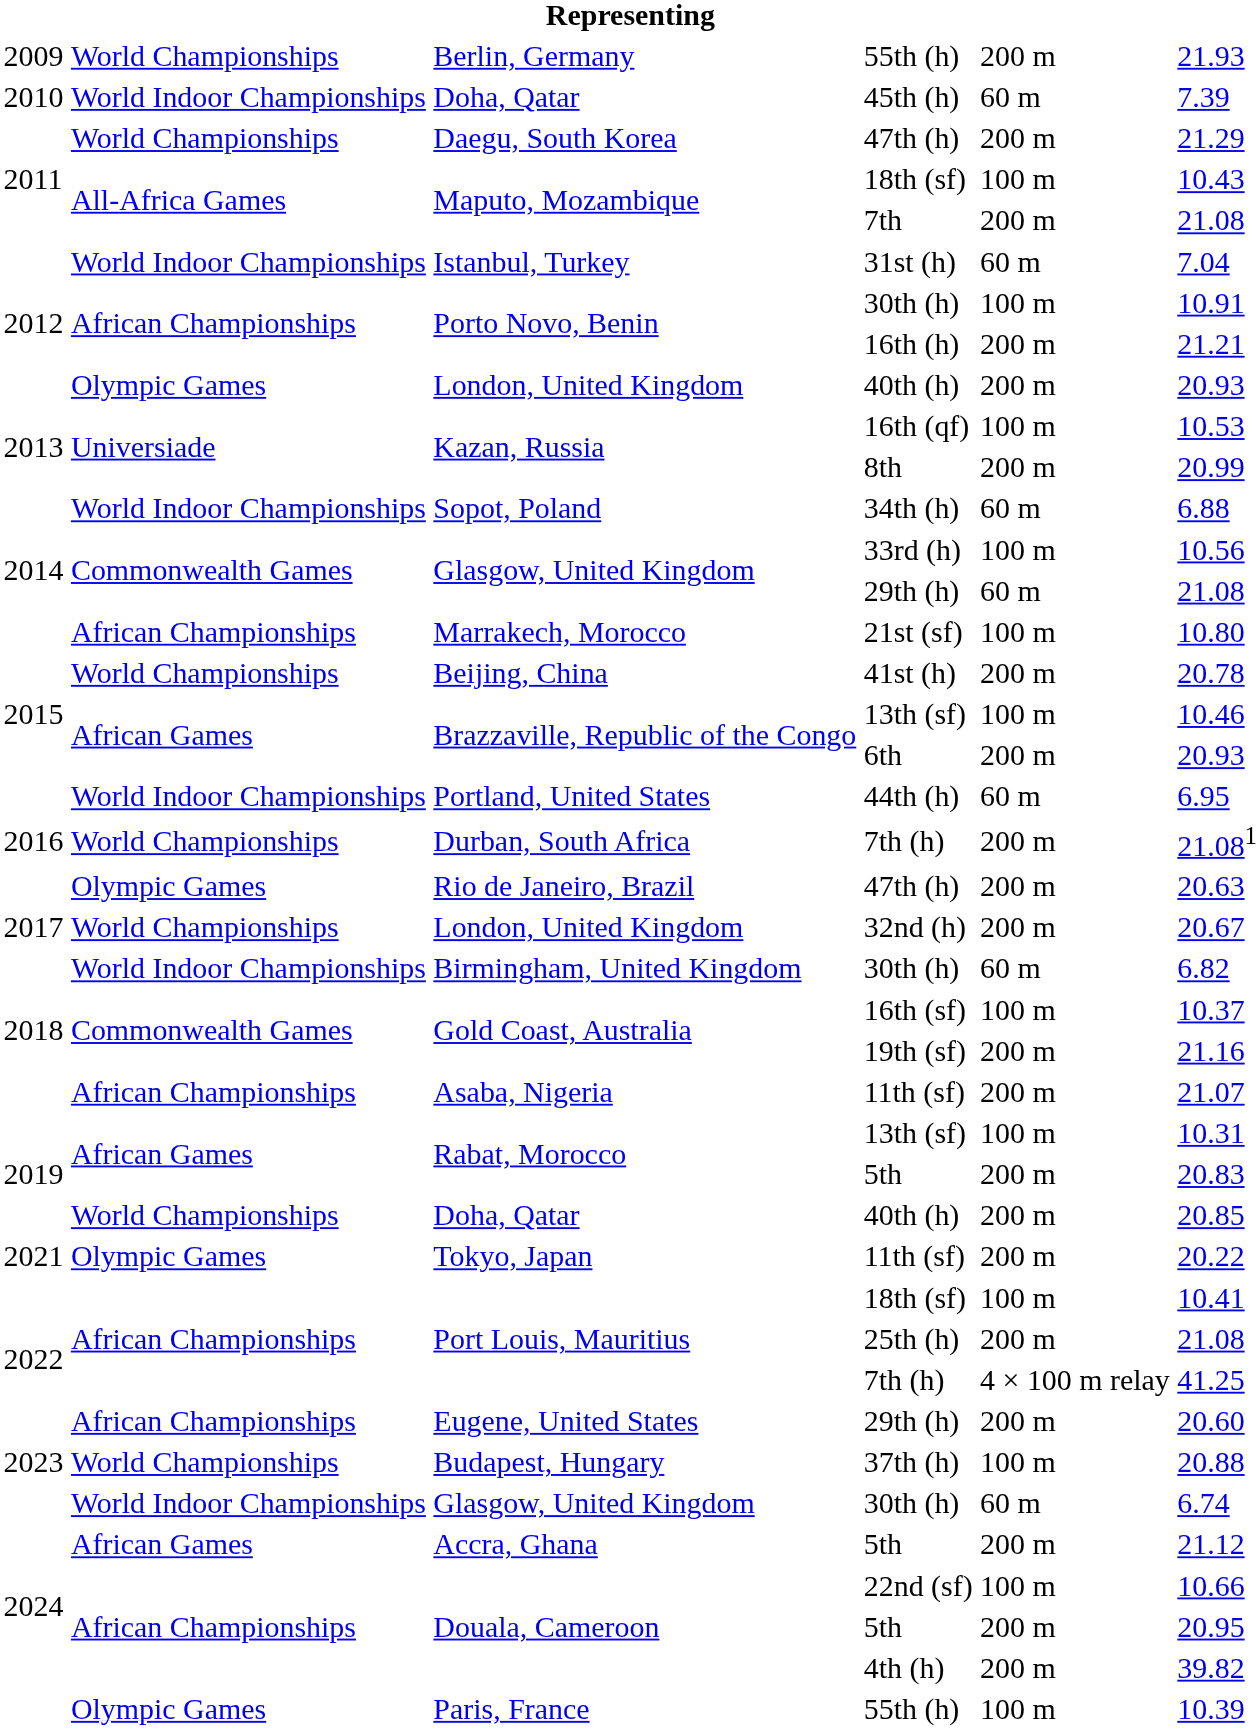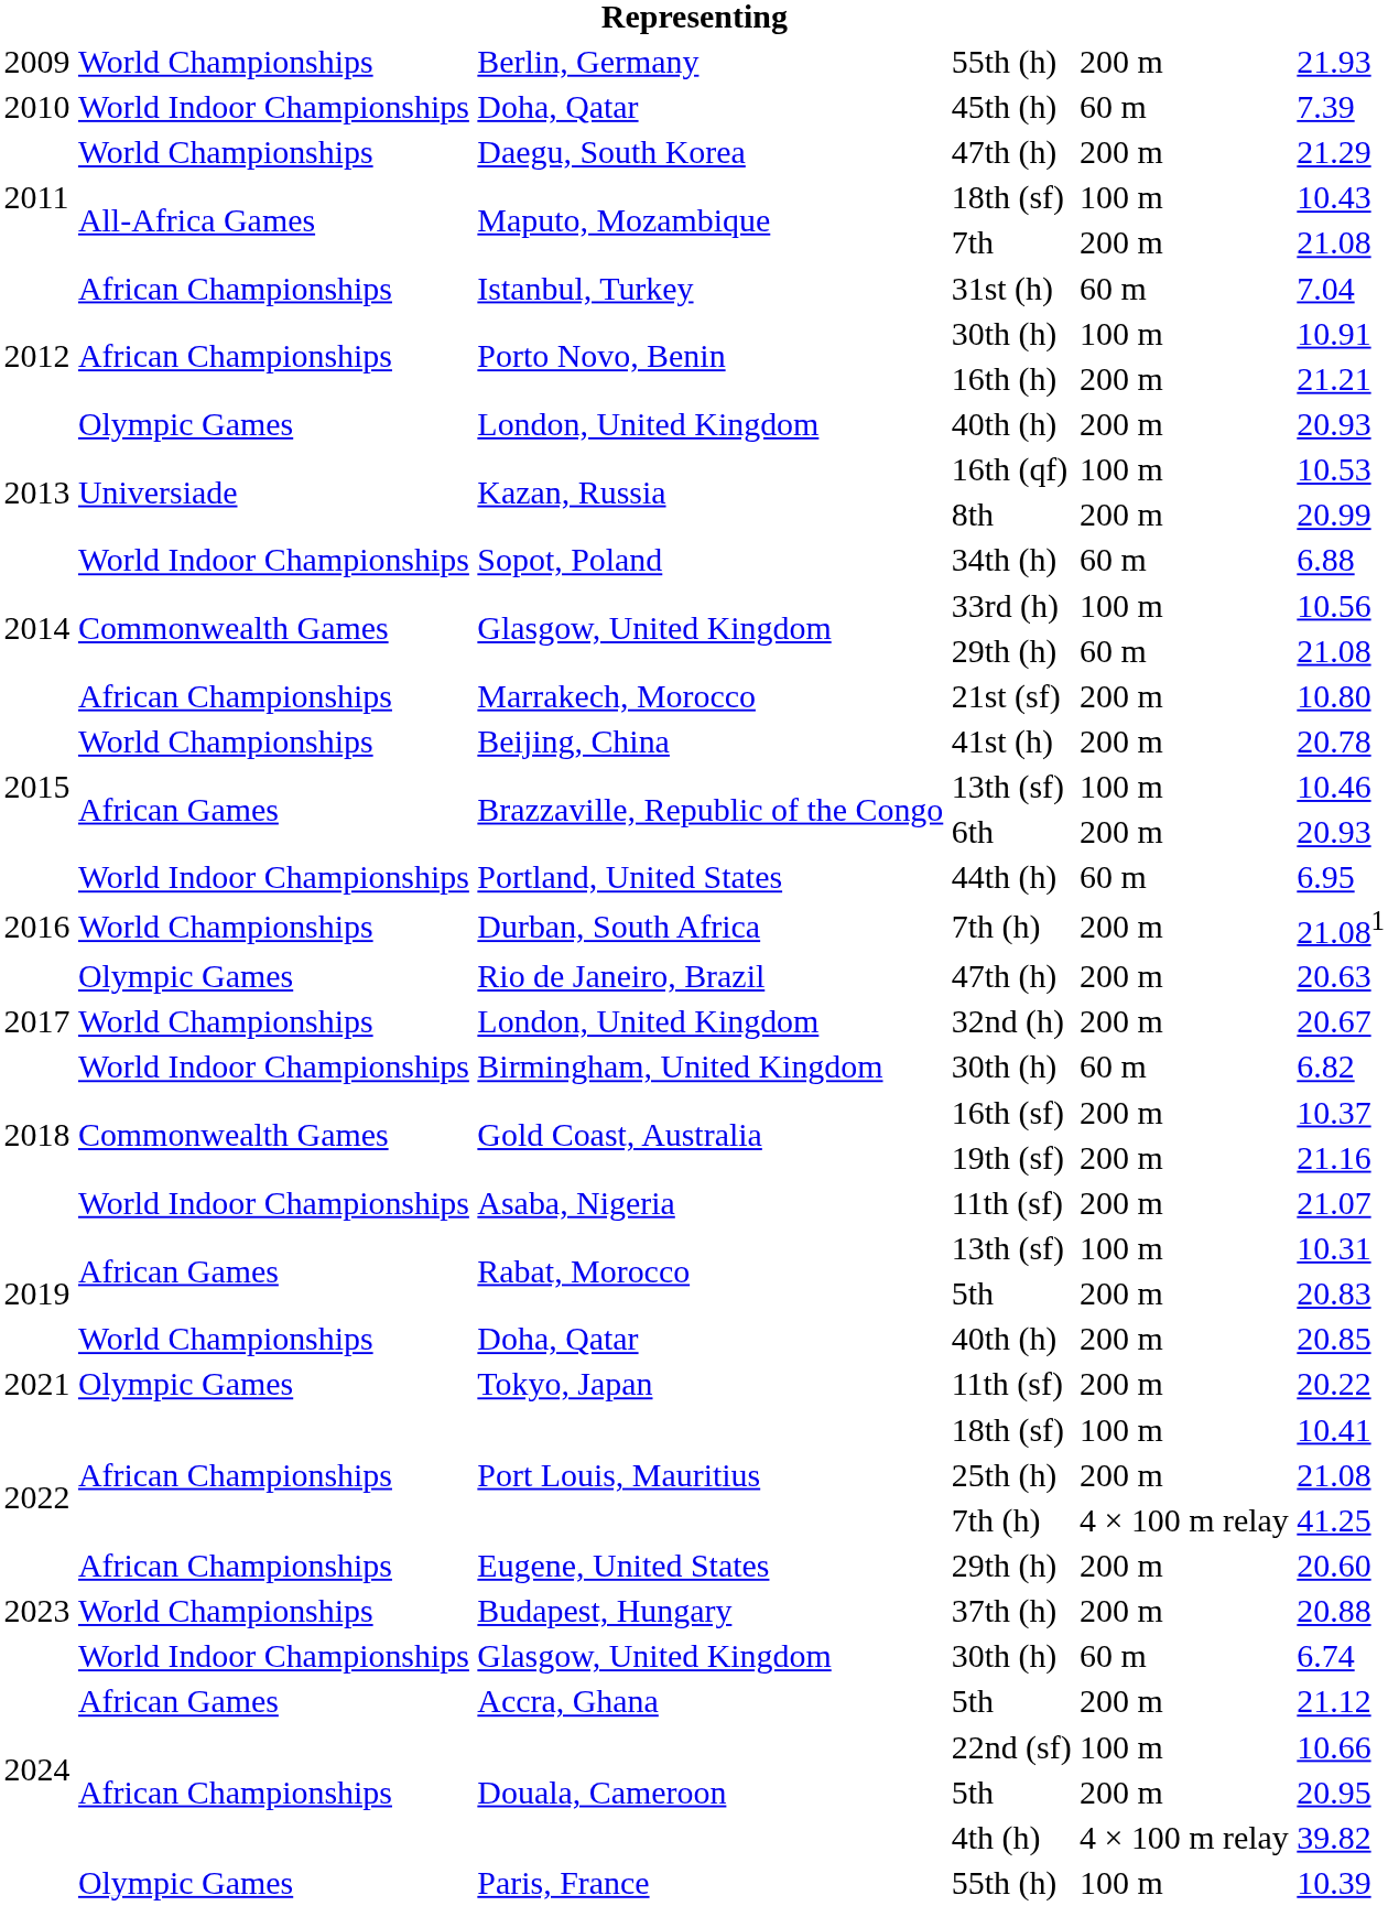 <table>
 <tr>
 <th colspan="6">Representing </th>
 </tr>
 <tr>
 <td>2009</td>
 <td><a href='#'>World Championships</a></td>
 <td><a href='#'>Berlin, Germany</a></td>
 <td>55th (h)</td>
 <td>200 m</td>
 <td><a href='#'>21.93</a></td>
 </tr>
 <tr>
 <td>2010</td>
 <td><a href='#'>World Indoor Championships</a></td>
 <td><a href='#'>Doha, Qatar</a></td>
 <td>45th (h)</td>
 <td>60 m</td>
 <td><a href='#'>7.39</a></td>
 </tr>
 <tr>
 <td rowspan=3>2011</td>
 <td><a href='#'>World Championships</a></td>
 <td><a href='#'>Daegu, South Korea</a></td>
 <td>47th (h)</td>
 <td>200 m</td>
 <td><a href='#'>21.29</a></td>
 </tr>
 <tr>
 <td rowspan=2><a href='#'>All-Africa Games</a></td>
 <td rowspan=2><a href='#'>Maputo, Mozambique</a></td>
 <td>18th (sf)</td>
 <td>100 m</td>
 <td><a href='#'>10.43</a></td>
 </tr>
 <tr>
 <td>7th</td>
 <td>200 m</td>
 <td><a href='#'>21.08</a></td>
 </tr>
 <tr>
 <td rowspan=4>2012</td>
-<td><a href='#'>World Indoor Championships</a></td>
+<td><a href='#'>African Championships</a></td>
 <td><a href='#'>Istanbul, Turkey</a></td>
 <td>31st (h)</td>
 <td>60 m</td>
 <td><a href='#'>7.04</a></td>
 </tr>
 <tr>
 <td rowspan=2><a href='#'>African Championships</a></td>
 <td rowspan=2><a href='#'>Porto Novo, Benin</a></td>
 <td>30th (h)</td>
 <td>100 m</td>
 <td><a href='#'>10.91</a></td>
 </tr>
 <tr>
 <td>16th (h)</td>
 <td>200 m</td>
 <td><a href='#'>21.21</a></td>
 </tr>
 <tr>
 <td><a href='#'>Olympic Games</a></td>
 <td><a href='#'>London, United Kingdom</a></td>
 <td>40th (h)</td>
 <td>200 m</td>
 <td><a href='#'>20.93</a></td>
 </tr>
 <tr>
 <td rowspan=2>2013</td>
 <td rowspan=2><a href='#'>Universiade</a></td>
 <td rowspan=2><a href='#'>Kazan, Russia</a></td>
 <td>16th (qf)</td>
 <td>100 m</td>
 <td><a href='#'>10.53</a></td>
 </tr>
 <tr>
 <td>8th</td>
 <td>200 m</td>
 <td><a href='#'>20.99</a></td>
 </tr>
 <tr>
 <td rowspan=4>2014</td>
 <td><a href='#'>World Indoor Championships</a></td>
 <td><a href='#'>Sopot, Poland</a></td>
 <td>34th (h)</td>
 <td>60 m</td>
 <td><a href='#'>6.88</a></td>
 </tr>
 <tr>
 <td rowspan=2><a href='#'>Commonwealth Games</a></td>
 <td rowspan=2><a href='#'>Glasgow, United Kingdom</a></td>
 <td>33rd (h)</td>
 <td>100 m</td>
 <td><a href='#'>10.56</a></td>
 </tr>
 <tr>
 <td>29th (h)</td>
 <td>60 m</td>
 <td><a href='#'>21.08</a></td>
 </tr>
 <tr>
 <td><a href='#'>African Championships</a></td>
 <td><a href='#'>Marrakech, Morocco</a></td>
 <td>21st (sf)</td>
-<td>100 m</td>
+<td>200 m</td>
 <td><a href='#'>10.80</a></td>
 </tr>
 <tr>
 <td rowspan=3>2015</td>
 <td><a href='#'>World Championships</a></td>
 <td><a href='#'>Beijing, China</a></td>
 <td>41st (h)</td>
 <td>200 m</td>
 <td><a href='#'>20.78</a></td>
 </tr>
 <tr>
 <td rowspan=2><a href='#'>African Games</a></td>
 <td rowspan=2><a href='#'>Brazzaville, Republic of the Congo</a></td>
 <td>13th (sf)</td>
 <td>100 m</td>
 <td><a href='#'>10.46</a></td>
 </tr>
 <tr>
 <td>6th</td>
 <td>200 m</td>
 <td><a href='#'>20.93</a></td>
 </tr>
 <tr>
 <td rowspan=3>2016</td>
 <td><a href='#'>World Indoor Championships</a></td>
 <td><a href='#'>Portland, United States</a></td>
 <td>44th (h)</td>
 <td>60 m</td>
 <td><a href='#'>6.95</a></td>
 </tr>
 <tr>
 <td><a href='#'>World Championships</a></td>
 <td><a href='#'>Durban, South Africa</a></td>
 <td>7th (h)</td>
 <td>200 m</td>
 <td><a href='#'>21.08</a><sup>1</sup></td>
 </tr>
 <tr>
 <td><a href='#'>Olympic Games</a></td>
 <td><a href='#'>Rio de Janeiro, Brazil</a></td>
 <td>47th (h)</td>
 <td>200 m</td>
 <td><a href='#'>20.63</a></td>
 </tr>
 <tr>
 <td>2017</td>
 <td><a href='#'>World Championships</a></td>
 <td><a href='#'>London, United Kingdom</a></td>
 <td>32nd (h)</td>
 <td>200 m</td>
 <td><a href='#'>20.67</a></td>
 </tr>
 <tr>
 <td rowspan=4>2018</td>
 <td><a href='#'>World Indoor Championships</a></td>
 <td><a href='#'>Birmingham, United Kingdom</a></td>
 <td>30th (h)</td>
 <td>60 m</td>
 <td><a href='#'>6.82</a></td>
 </tr>
 <tr>
 <td rowspan=2><a href='#'>Commonwealth Games</a></td>
 <td rowspan=2><a href='#'>Gold Coast, Australia</a></td>
 <td>16th (sf)</td>
-<td>100 m</td>
+<td>200 m</td>
 <td><a href='#'>10.37</a></td>
 </tr>
 <tr>
 <td>19th (sf)</td>
 <td>200 m</td>
 <td><a href='#'>21.16</a></td>
 </tr>
 <tr>
-<td><a href='#'>African Championships</a></td>
+<td><a href='#'>World Indoor Championships</a></td>
 <td><a href='#'>Asaba, Nigeria</a></td>
 <td>11th (sf)</td>
 <td>200 m</td>
 <td><a href='#'>21.07</a></td>
 </tr>
 <tr>
 <td rowspan=3>2019</td>
 <td rowspan=2><a href='#'>African Games</a></td>
 <td rowspan=2><a href='#'>Rabat, Morocco</a></td>
 <td>13th (sf)</td>
 <td>100 m</td>
 <td><a href='#'>10.31</a></td>
 </tr>
 <tr>
 <td>5th</td>
 <td>200 m</td>
 <td><a href='#'>20.83</a></td>
 </tr>
 <tr>
 <td><a href='#'>World Championships</a></td>
 <td><a href='#'>Doha, Qatar</a></td>
 <td>40th (h)</td>
 <td>200 m</td>
 <td><a href='#'>20.85</a></td>
 </tr>
 <tr>
 <td>2021</td>
 <td><a href='#'>Olympic Games</a></td>
 <td><a href='#'>Tokyo, Japan</a></td>
 <td>11th (sf)</td>
 <td>200 m</td>
 <td><a href='#'>20.22</a></td>
 </tr>
 <tr>
 <td rowspan=4>2022</td>
 <td rowspan=3><a href='#'>African Championships</a></td>
 <td rowspan=3><a href='#'>Port Louis, Mauritius</a></td>
 <td>18th (sf)</td>
 <td>100 m</td>
 <td><a href='#'>10.41</a></td>
 </tr>
 <tr>
 <td>25th (h)</td>
 <td>200 m</td>
 <td><a href='#'>21.08</a></td>
 </tr>
 <tr>
 <td>7th (h)</td>
 <td>4 × 100 m relay</td>
 <td><a href='#'>41.25</a></td>
 </tr>
 <tr>
 <td><a href='#'>African Championships</a></td>
 <td><a href='#'>Eugene, United States</a></td>
 <td>29th (h)</td>
 <td>200 m</td>
 <td><a href='#'>20.60</a></td>
 </tr>
 <tr>
 <td>2023</td>
 <td><a href='#'>World Championships</a></td>
 <td><a href='#'>Budapest, Hungary</a></td>
 <td>37th (h)</td>
-<td>100 m</td>
+<td>200 m</td>
 <td><a href='#'>20.88</a></td>
 </tr>
 <tr>
 <td rowspan=7>2024</td>
 <td><a href='#'>World Indoor Championships</a></td>
 <td><a href='#'>Glasgow, United Kingdom</a></td>
 <td>30th (h)</td>
 <td>60 m</td>
 <td><a href='#'>6.74</a></td>
 </tr>
 <tr>
 <td><a href='#'>African Games</a></td>
 <td><a href='#'>Accra, Ghana</a></td>
 <td>5th</td>
 <td>200 m</td>
 <td><a href='#'>21.12</a></td>
 </tr>
 <tr>
 <td rowspan=3><a href='#'>African Championships</a></td>
 <td rowspan=3><a href='#'>Douala, Cameroon</a></td>
 <td>22nd (sf)</td>
 <td>100 m</td>
 <td><a href='#'>10.66</a></td>
 </tr>
 <tr>
 <td>5th</td>
 <td>200 m</td>
 <td><a href='#'>20.95</a></td>
 </tr>
 <tr>
 <td>4th (h)</td>
-<td>200 m</td>
+<td>4 × 100 m relay</td>
 <td><a href='#'>39.82</a></td>
 </tr>
 <tr>
 <td><a href='#'>Olympic Games</a></td>
 <td><a href='#'>Paris, France</a></td>
 <td>55th (h)</td>
 <td>100 m</td>
 <td><a href='#'>10.39</a></td>
 </tr>
 </table>
